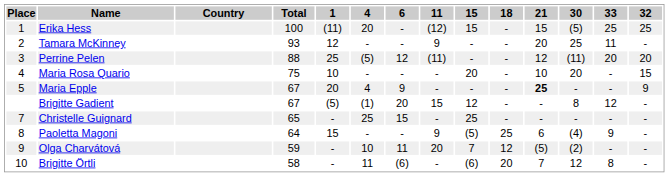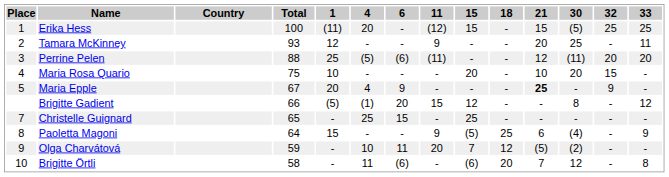 <table border="0" style="border: 1px solid #999; background-color:#FFFFFF; text-align:center; font-size:86%; line-height:15px;">
 <tr align="center" bgcolor="#CCCCCC">
 <th width=35>Place</th>
 <th width=170>Name</th>
 <th width=120>Country</th>
 <th width=50>Total</th>
 <th width=40>1</th>
 <th width=40>4</th>
 <th width=40>6</th>
 <th width=40>11</th>
 <th width=40>15</th>
 <th width=40>18</th>
 <th width=40>21</th>
 <th width=40>30</th>
+<th width=40>32</th>
 <th width=40>33</th>
-<th width=40>32</th>
 </tr>
 <tr bgcolor="#EFEFEF">
 <td>1</td>
 <td align="left"><a href='#'>Erika Hess</a></td>
 <td align="left"></td>
 <td>100</td>
 <td>(11)</td>
 <td>20</td>
 <td>-</td>
 <td>(12)</td>
 <td>15</td>
 <td>-</td>
 <td>15</td>
 <td>(5)</td>
 <td>25</td>
 <td>25</td>
 </tr>
 <tr>
 <td>2</td>
 <td align="left"><a href='#'>Tamara McKinney</a></td>
 <td align="left"></td>
 <td>93</td>
 <td>12</td>
 <td>-</td>
 <td>-</td>
 <td>9</td>
 <td>-</td>
 <td>-</td>
 <td>20</td>
 <td>25</td>
+<td>-</td>
 <td>11</td>
-<td>-</td>
 </tr>
 <tr bgcolor="#EFEFEF">
 <td>3</td>
 <td align="left"><a href='#'>Perrine Pelen</a></td>
 <td align="left"></td>
 <td>88</td>
 <td>25</td>
 <td>(5)</td>
-<td>12</td>
+<td>(6)</td>
 <td>(11)</td>
 <td>-</td>
 <td>-</td>
 <td>12</td>
 <td>(11)</td>
 <td>20</td>
 <td>20</td>
 </tr>
 <tr>
 <td>4</td>
 <td align="left"><a href='#'>Maria Rosa Quario</a></td>
 <td align="left"></td>
 <td>75</td>
 <td>10</td>
 <td>-</td>
 <td>-</td>
 <td>-</td>
 <td>20</td>
 <td>-</td>
 <td>10</td>
 <td>20</td>
+<td>15</td>
 <td>-</td>
-<td>15</td>
 </tr>
 <tr bgcolor="#EFEFEF">
 <td>5</td>
 <td align="left"><a href='#'>Maria Epple</a></td>
 <td align="left"></td>
 <td>67</td>
 <td>20</td>
 <td>4</td>
 <td>9</td>
 <td>-</td>
 <td>-</td>
 <td>-</td>
 <td><strong>25</strong></td>
 <td>-</td>
+<td>9</td>
 <td>-</td>
-<td>9</td>
 </tr>
 <tr>
 <td></td>
 <td align="left"><a href='#'>Brigitte Gadient</a></td>
 <td align="left"></td>
-<td>67</td>
+<td>66</td>
 <td>(5)</td>
 <td>(1)</td>
 <td>20</td>
 <td>15</td>
 <td>12</td>
 <td>-</td>
 <td>-</td>
 <td>8</td>
+<td>-</td>
 <td>12</td>
-<td>-</td>
 </tr>
 <tr bgcolor="#EFEFEF">
 <td>7</td>
 <td align="left"><a href='#'>Christelle Guignard</a></td>
 <td align="left"></td>
 <td>65</td>
 <td>-</td>
 <td>25</td>
 <td>15</td>
 <td>-</td>
 <td>25</td>
 <td>-</td>
 <td>-</td>
 <td>-</td>
 <td>-</td>
 <td>-</td>
 </tr>
 <tr>
 <td>8</td>
 <td align="left"><a href='#'>Paoletta Magoni</a></td>
 <td align="left"></td>
 <td>64</td>
 <td>15</td>
 <td>-</td>
 <td>-</td>
 <td>9</td>
 <td>(5)</td>
 <td>25</td>
 <td>6</td>
 <td>(4)</td>
+<td>-</td>
 <td>9</td>
-<td>-</td>
 </tr>
 <tr bgcolor="#EFEFEF">
 <td>9</td>
 <td align="left"><a href='#'>Olga Charvátová</a></td>
 <td align="left"></td>
 <td>59</td>
 <td>-</td>
 <td>10</td>
 <td>11</td>
 <td>20</td>
 <td>7</td>
 <td>12</td>
 <td>(5)</td>
 <td>(2)</td>
 <td>-</td>
 <td>-</td>
 </tr>
 <tr>
 <td>10</td>
 <td align="left"><a href='#'>Brigitte Örtli</a></td>
 <td align="left"></td>
 <td>58</td>
 <td>-</td>
 <td>11</td>
 <td>(6)</td>
 <td>-</td>
 <td>(6)</td>
 <td>20</td>
 <td>7</td>
 <td>12</td>
+<td>-</td>
 <td>8</td>
-<td>-</td>
 </tr>
 </table>
